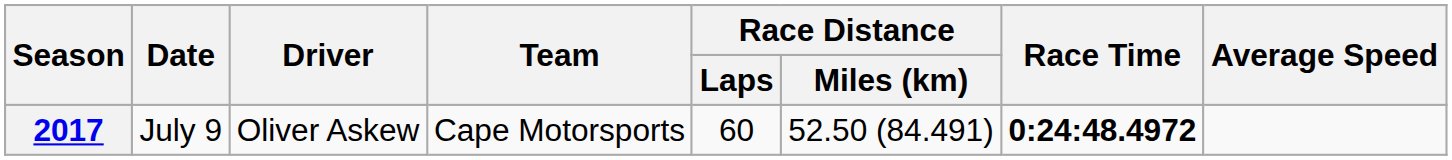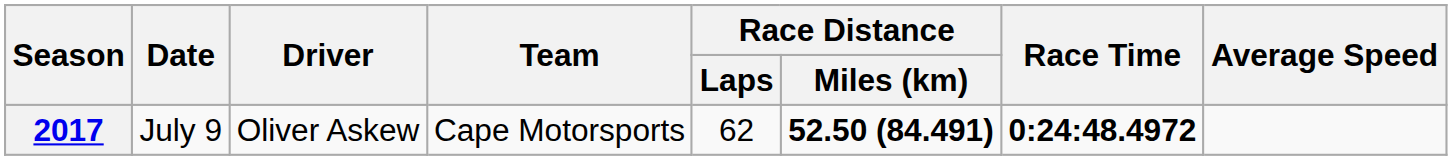 <table class="wikitable" style="font-size: 95%;">
 <tr>
 <th rowspan="2">Season</th>
 <th rowspan="2">Date</th>
 <th rowspan="2">Driver</th>
 <th rowspan="2">Team</th>
 <th colspan="2">Race Distance</th>
 <th rowspan="2">Race Time</th>
 <th rowspan="2">Average Speed</th>
 </tr>
 <tr>
 <th>Laps</th>
 <th>Miles (km)</th>
 </tr>
 <tr>
 <th><a href='#'>2017</a></th>
 <td>July 9</td>
 <td>Oliver Askew</td>
 <td>Cape Motorsports</td>
-<td align="center">60</td>
-<td align="center">52.50 (84.491)</td>
+<td align="center">62</td>
+<td align="center"><strong>52.50 (84.491)</strong></td>
 <td align="center"><strong>0:24:48.4972</strong></td>
 <td align="center"></td>
 </tr>
 </table>
